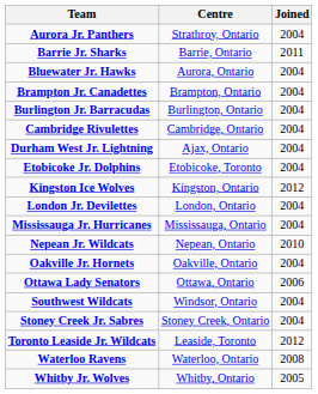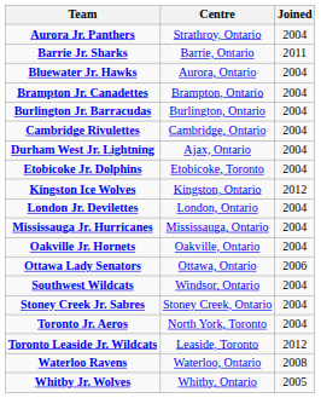 <table class="wikitable" style="text-align:center">
 <tr>
 <th>Team</th>
 <th>Centre</th>
 <th>Joined</th>
 </tr>
 <tr>
 <td><strong><a href='#'>Aurora Jr. Panthers</a></strong></td>
 <td><a href='#'>Strathroy, Ontario</a></td>
 <td>2004</td>
 </tr>
 <tr>
 <td><strong><a href='#'>Barrie Jr. Sharks</a></strong></td>
 <td><a href='#'>Barrie, Ontario</a></td>
 <td>2011</td>
 </tr>
 <tr>
 <td><strong><a href='#'>Bluewater Jr. Hawks</a></strong></td>
 <td><a href='#'>Aurora, Ontario</a></td>
 <td>2004</td>
 </tr>
 <tr>
 <td><strong><a href='#'>Brampton Jr. Canadettes</a></strong></td>
 <td><a href='#'>Brampton, Ontario</a></td>
 <td>2004</td>
 </tr>
 <tr>
 <td><strong><a href='#'>Burlington Jr. Barracudas</a></strong></td>
 <td><a href='#'>Burlington, Ontario</a></td>
 <td>2004</td>
 </tr>
 <tr>
 <td><strong><a href='#'>Cambridge Rivulettes</a></strong></td>
 <td><a href='#'>Cambridge, Ontario</a></td>
 <td>2004</td>
 </tr>
 <tr>
 <td><strong><a href='#'>Durham West Jr. Lightning</a></strong></td>
 <td><a href='#'>Ajax, Ontario</a></td>
 <td>2004</td>
 </tr>
 <tr>
 <td><strong><a href='#'>Etobicoke Jr. Dolphins</a></strong></td>
 <td><a href='#'>Etobicoke, Toronto</a></td>
 <td>2004</td>
 </tr>
 <tr>
 <td><strong><a href='#'>Kingston Ice Wolves</a></strong></td>
 <td><a href='#'>Kingston, Ontario</a></td>
 <td>2012</td>
 </tr>
 <tr>
 <td><strong><a href='#'>London Jr. Devilettes</a></strong></td>
 <td><a href='#'>London, Ontario</a></td>
 <td>2004</td>
 </tr>
 <tr>
 <td><strong><a href='#'>Mississauga Jr. Hurricanes</a></strong></td>
 <td><a href='#'>Mississauga, Ontario</a></td>
 <td>2004</td>
 </tr>
 <tr>
-<td><strong><a href='#'>Nepean Jr. Wildcats</a></strong></td>
-<td><a href='#'>Nepean, Ontario</a></td>
-<td>2010</td>
-</tr>
-<tr>
 <td><strong><a href='#'>Oakville Jr. Hornets</a></strong></td>
 <td><a href='#'>Oakville, Ontario</a></td>
 <td>2004</td>
 </tr>
 <tr>
 <td><strong><a href='#'>Ottawa Lady Senators</a></strong></td>
 <td><a href='#'>Ottawa, Ontario</a></td>
 <td>2006</td>
 </tr>
 <tr>
 <td><strong><a href='#'>Southwest Wildcats</a></strong></td>
 <td><a href='#'>Windsor, Ontario</a></td>
 <td>2004</td>
 </tr>
 <tr>
 <td><strong><a href='#'>Stoney Creek Jr. Sabres</a></strong></td>
 <td><a href='#'>Stoney Creek, Ontario</a></td>
 <td>2004</td>
 </tr>
 <tr>
+<td><strong><a href='#'>Toronto Jr. Aeros</a></strong></td>
+<td><a href='#'>North York, Toronto</a></td>
+<td>2004</td>
+</tr>
+<tr>
 <td><strong><a href='#'>Toronto Leaside Jr. Wildcats</a></strong></td>
 <td><a href='#'>Leaside, Toronto</a></td>
 <td>2012</td>
 </tr>
 <tr>
 <td><strong><a href='#'>Waterloo Ravens</a></strong></td>
 <td><a href='#'>Waterloo, Ontario</a></td>
 <td>2008</td>
 </tr>
 <tr>
 <td><strong><a href='#'>Whitby Jr. Wolves</a></strong></td>
 <td><a href='#'>Whitby, Ontario</a></td>
 <td>2005</td>
 </tr>
 </table>
